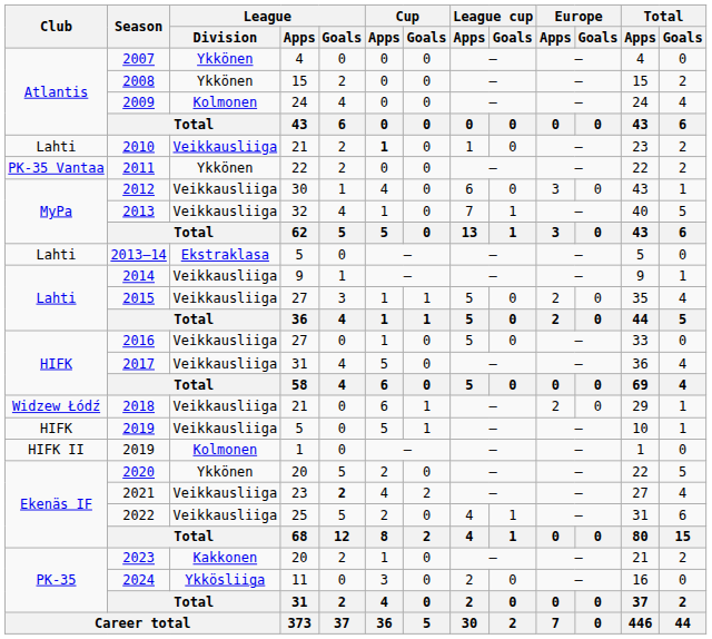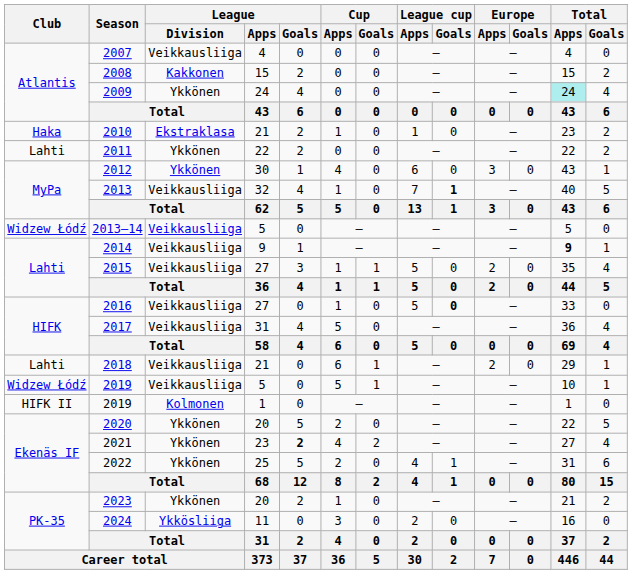 <table class="wikitable" style="text-align:center">
 <tr>
 <th rowspan="2">Club</th>
 <th rowspan="2">Season</th>
 <th colspan="3">League</th>
 <th colspan="2">Cup</th>
 <th colspan="2">League cup</th>
 <th colspan="2">Europe</th>
 <th colspan="2">Total</th>
 </tr>
 <tr>
 <th>Division</th>
 <th>Apps</th>
 <th>Goals</th>
 <th>Apps</th>
 <th>Goals</th>
 <th>Apps</th>
 <th>Goals</th>
 <th>Apps</th>
 <th>Goals</th>
 <th>Apps</th>
 <th>Goals</th>
 </tr>
 <tr>
 <td rowspan=4><a href='#'>Atlantis</a></td>
 <td><a href='#'>2007</a></td>
-<td><a href='#'>Ykkönen</a></td>
+<td>Veikkausliiga</td>
 <td>4</td>
 <td>0</td>
 <td>0</td>
 <td>0</td>
 <td colspan=2>—</td>
 <td colspan=2>—</td>
 <td>4</td>
 <td>0</td>
 </tr>
 <tr>
 <td><a href='#'>2008</a></td>
-<td>Ykkönen</td>
+<td><a href='#'>Kakkonen</a></td>
 <td>15</td>
 <td>2</td>
 <td>0</td>
 <td>0</td>
 <td colspan=2>—</td>
 <td colspan=2>—</td>
 <td>15</td>
 <td>2</td>
 </tr>
 <tr>
 <td><a href='#'>2009</a></td>
-<td><a href='#'>Kolmonen</a></td>
+<td>Ykkönen</td>
 <td>24</td>
 <td>4</td>
 <td>0</td>
 <td>0</td>
 <td colspan=2>—</td>
 <td colspan=2>—</td>
-<td>24</td>
+<td style="background: paleturquoise;">24</td>
 <td>4</td>
 </tr>
 <tr>
 <th colspan="2">Total</th>
 <th>43</th>
 <th>6</th>
 <th>0</th>
 <th>0</th>
 <th>0</th>
 <th>0</th>
 <th>0</th>
 <th>0</th>
 <th>43</th>
 <th>6</th>
 </tr>
 <tr>
-<td>Lahti</td>
+<td><a href='#'>Haka</a></td>
 <td><a href='#'>2010</a></td>
-<td><a href='#'>Veikkausliiga</a></td>
+<td><a href='#'>Ekstraklasa</a></td>
 <td>21</td>
 <td>2</td>
-<td><strong>1</strong></td>
+<td>1</td>
 <td>0</td>
 <td>1</td>
 <td>0</td>
 <td colspan=2>—</td>
 <td>23</td>
 <td>2</td>
 </tr>
 <tr>
-<td><a href='#'>PK-35 Vantaa</a></td>
+<td>Lahti</td>
 <td><a href='#'>2011</a></td>
 <td>Ykkönen</td>
 <td>22</td>
 <td>2</td>
 <td>0</td>
 <td>0</td>
 <td colspan=2>–</td>
 <td colspan=2>–</td>
 <td>22</td>
 <td>2</td>
 </tr>
 <tr>
 <td rowspan=3><a href='#'>MyPa</a></td>
 <td><a href='#'>2012</a></td>
-<td>Veikkausliiga</td>
+<td><a href='#'>Ykkönen</a></td>
 <td>30</td>
 <td>1</td>
 <td>4</td>
 <td>0</td>
 <td>6</td>
 <td>0</td>
 <td>3</td>
 <td>0</td>
 <td>43</td>
 <td>1</td>
 </tr>
 <tr>
 <td><a href='#'>2013</a></td>
 <td>Veikkausliiga</td>
 <td>32</td>
 <td>4</td>
 <td>1</td>
 <td>0</td>
 <td>7</td>
-<td>1</td>
+<td><strong>1</strong></td>
 <td colspan=2>—</td>
 <td>40</td>
 <td>5</td>
 </tr>
 <tr>
 <th colspan="2">Total</th>
 <th>62</th>
 <th>5</th>
 <th>5</th>
 <th>0</th>
 <th>13</th>
 <th>1</th>
 <th>3</th>
 <th>0</th>
 <th>43</th>
 <th>6</th>
 </tr>
 <tr>
-<td>Lahti</td>
+<td><a href='#'>Widzew Łódź</a></td>
 <td><a href='#'>2013–14</a></td>
-<td><a href='#'>Ekstraklasa</a></td>
+<td><a href='#'>Veikkausliiga</a></td>
 <td>5</td>
 <td>0</td>
 <td colspan=2>–</td>
 <td colspan=2>–</td>
 <td colspan=2>–</td>
 <td>5</td>
 <td>0</td>
 </tr>
 <tr>
 <td rowspan=3><a href='#'>Lahti</a></td>
 <td><a href='#'>2014</a></td>
 <td>Veikkausliiga</td>
 <td>9</td>
 <td>1</td>
 <td colspan=2>—</td>
 <td colspan=2>—</td>
 <td colspan=2>—</td>
-<td>9</td>
+<td><strong>9</strong></td>
 <td>1</td>
 </tr>
 <tr>
 <td><a href='#'>2015</a></td>
 <td>Veikkausliiga</td>
 <td>27</td>
 <td>3</td>
 <td>1</td>
 <td>1</td>
 <td>5</td>
 <td>0</td>
 <td>2</td>
 <td>0</td>
 <td>35</td>
 <td>4</td>
 </tr>
 <tr>
 <th colspan="2">Total</th>
 <th>36</th>
 <th>4</th>
 <th>1</th>
 <th>1</th>
 <th>5</th>
 <th>0</th>
 <th>2</th>
 <th>0</th>
 <th>44</th>
 <th>5</th>
 </tr>
 <tr>
 <td rowspan=3><a href='#'>HIFK</a></td>
 <td><a href='#'>2016</a></td>
 <td>Veikkausliiga</td>
 <td>27</td>
 <td>0</td>
 <td>1</td>
 <td>0</td>
 <td>5</td>
-<td>0</td>
+<td><strong>0</strong></td>
 <td colspan=2>—</td>
 <td>33</td>
 <td>0</td>
 </tr>
 <tr>
 <td><a href='#'>2017</a></td>
 <td>Veikkausliiga</td>
 <td>31</td>
 <td>4</td>
 <td>5</td>
 <td>0</td>
 <td colspan=2>—</td>
 <td colspan=2>—</td>
 <td>36</td>
 <td>4</td>
 </tr>
 <tr>
 <th colspan="2">Total</th>
 <th>58</th>
 <th>4</th>
 <th>6</th>
 <th>0</th>
 <th>5</th>
 <th>0</th>
 <th>0</th>
 <th>0</th>
 <th>69</th>
 <th>4</th>
 </tr>
 <tr>
-<td><a href='#'>Widzew Łódź</a></td>
+<td>Lahti</td>
 <td><a href='#'>2018</a></td>
 <td>Veikkausliiga</td>
 <td>21</td>
 <td>0</td>
 <td>6</td>
 <td>1</td>
 <td colspan=2>—</td>
 <td>2</td>
 <td>0</td>
 <td>29</td>
 <td>1</td>
 </tr>
 <tr>
-<td>HIFK</td>
+<td><a href='#'>Widzew Łódź</a></td>
 <td><a href='#'>2019</a></td>
 <td>Veikkausliiga</td>
 <td>5</td>
 <td>0</td>
 <td>5</td>
 <td>1</td>
 <td colspan=2>—</td>
 <td colspan=2>—</td>
 <td>10</td>
 <td>1</td>
 </tr>
 <tr>
 <td>HIFK II</td>
 <td>2019</td>
 <td><a href='#'>Kolmonen</a></td>
 <td>1</td>
 <td>0</td>
 <td colspan=2>—</td>
 <td colspan=2>—</td>
 <td colspan=2>—</td>
 <td>1</td>
 <td>0</td>
 </tr>
 <tr>
 <td rowspan=4><a href='#'>Ekenäs IF</a></td>
 <td><a href='#'>2020</a></td>
 <td>Ykkönen</td>
 <td>20</td>
 <td>5</td>
 <td>2</td>
 <td>0</td>
 <td colspan=2>—</td>
 <td colspan=2>—</td>
 <td>22</td>
 <td>5</td>
 </tr>
 <tr>
 <td>2021</td>
-<td>Veikkausliiga</td>
+<td>Ykkönen</td>
 <td>23</td>
 <td><strong>2</strong></td>
 <td>4</td>
 <td>2</td>
 <td colspan=2>—</td>
 <td colspan=2>—</td>
 <td>27</td>
 <td>4</td>
 </tr>
 <tr>
 <td>2022</td>
-<td>Veikkausliiga</td>
+<td>Ykkönen</td>
 <td>25</td>
 <td>5</td>
 <td>2</td>
 <td>0</td>
 <td>4</td>
 <td>1</td>
 <td colspan=2>—</td>
 <td>31</td>
 <td>6</td>
 </tr>
 <tr>
 <th colspan="2">Total</th>
 <th>68</th>
 <th>12</th>
 <th>8</th>
 <th>2</th>
 <th>4</th>
 <th>1</th>
 <th>0</th>
 <th>0</th>
 <th>80</th>
 <th>15</th>
 </tr>
 <tr>
 <td rowspan=3><a href='#'>PK-35</a></td>
 <td><a href='#'>2023</a></td>
-<td><a href='#'>Kakkonen</a></td>
+<td>Ykkönen</td>
 <td>20</td>
 <td>2</td>
 <td>1</td>
 <td>0</td>
 <td colspan=2>—</td>
 <td colspan=2>—</td>
 <td>21</td>
 <td>2</td>
 </tr>
 <tr>
 <td><a href='#'>2024</a></td>
 <td><a href='#'>Ykkösliiga</a></td>
 <td>11</td>
 <td>0</td>
 <td>3</td>
 <td>0</td>
 <td>2</td>
 <td>0</td>
 <td colspan=2>—</td>
 <td>16</td>
 <td>0</td>
 </tr>
 <tr>
 <th colspan="2">Total</th>
 <th>31</th>
 <th>2</th>
 <th>4</th>
 <th>0</th>
 <th>2</th>
 <th>0</th>
 <th>0</th>
 <th>0</th>
 <th>37</th>
 <th>2</th>
 </tr>
 <tr>
 <th colspan="3">Career total</th>
 <th>373</th>
 <th>37</th>
 <th>36</th>
 <th>5</th>
 <th>30</th>
 <th>2</th>
 <th>7</th>
 <th>0</th>
 <th>446</th>
 <th>44</th>
 </tr>
 </table>
